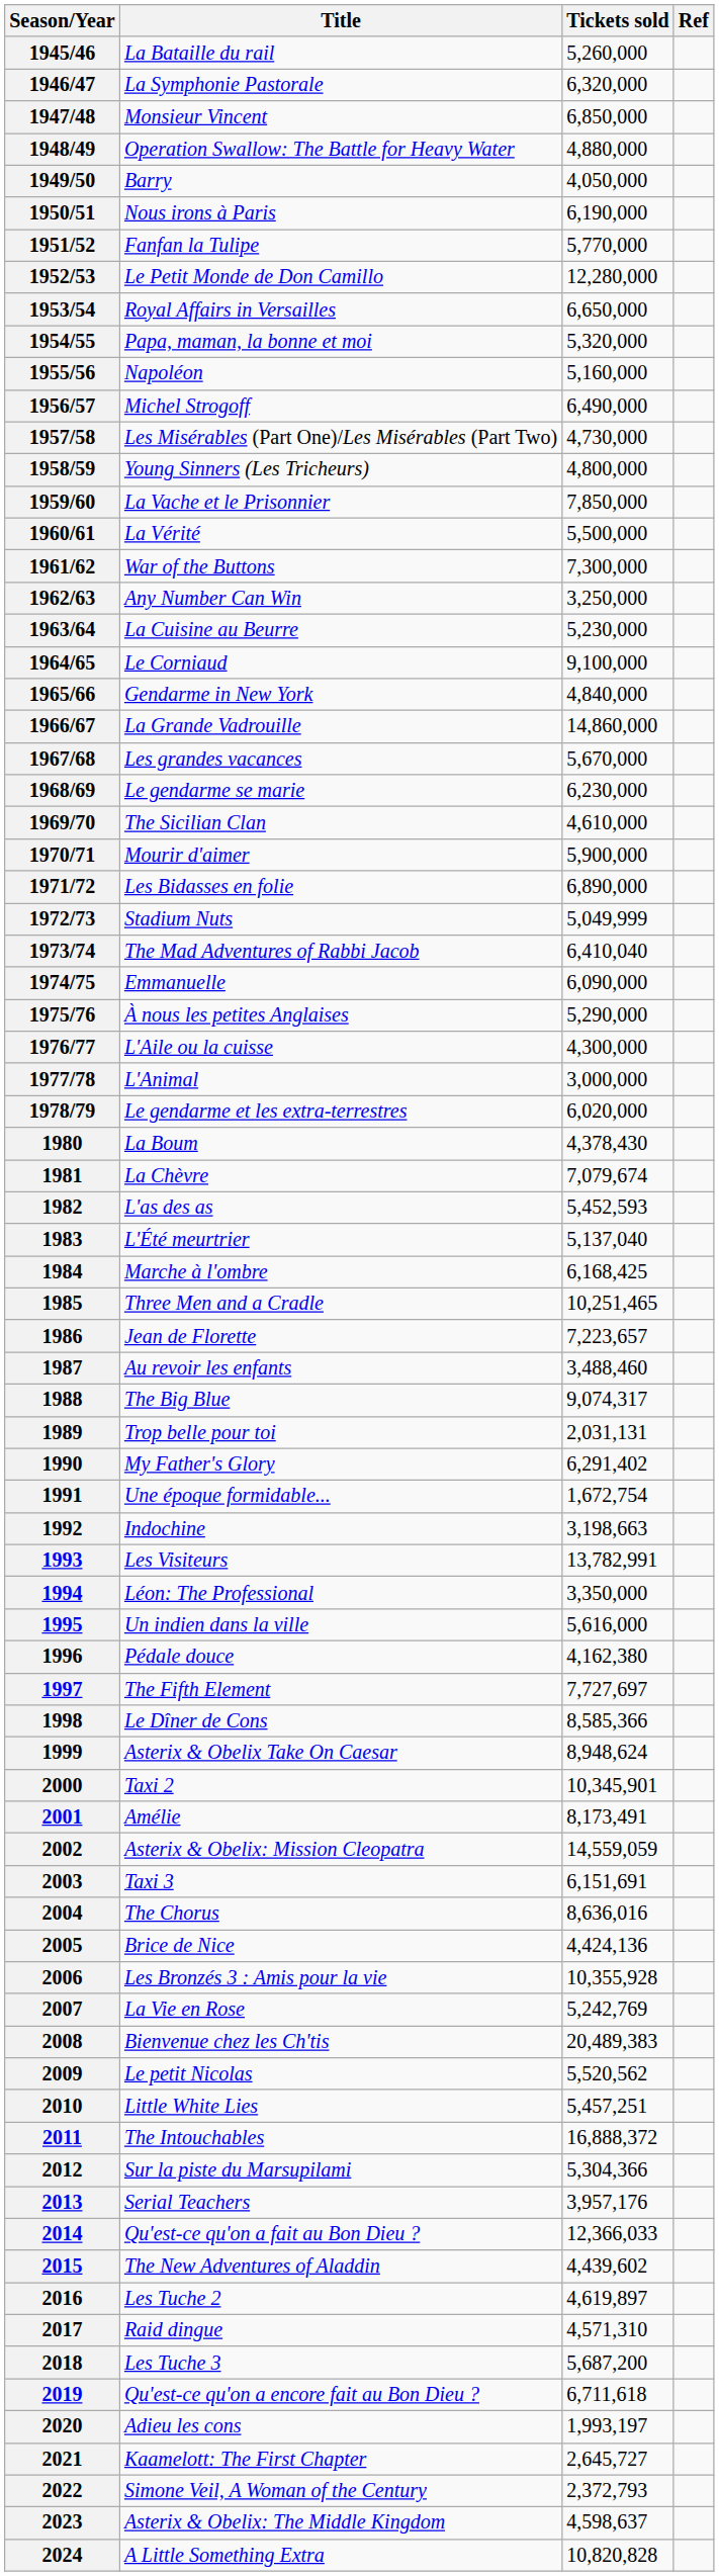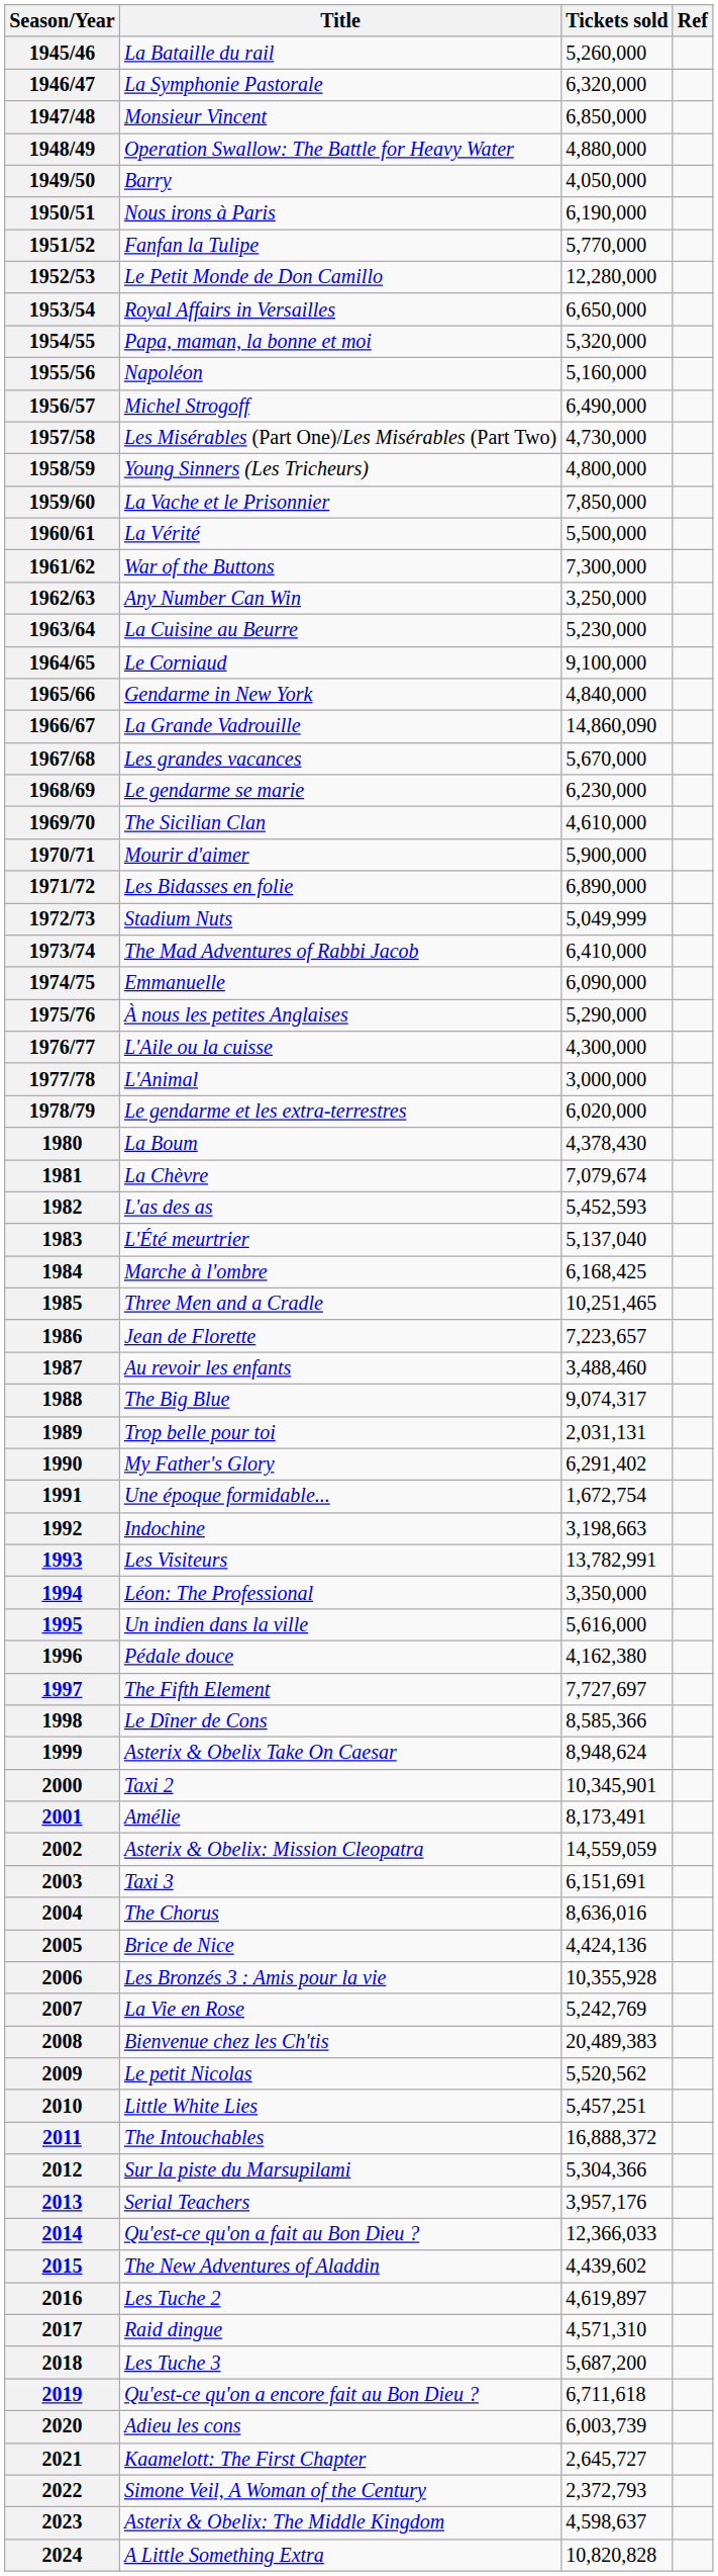 <table class="wikitable sortable">
 <tr>
 <th scope="col">Season/Year</th>
 <th scope="col">Title</th>
 <th scope="col">Tickets sold</th>
 <th scope="col">Ref</th>
 </tr>
 <tr>
 <th scope="row">1945/46</th>
 <td><em><a href='#'>La Bataille du rail</a></em></td>
 <td>5,260,000</td>
 <td></td>
 </tr>
 <tr>
 <th scope="row">1946/47</th>
 <td><em><a href='#'>La Symphonie Pastorale</a></em></td>
 <td>6,320,000</td>
 <td></td>
 </tr>
 <tr>
 <th scope="row">1947/48</th>
 <td><em><a href='#'>Monsieur Vincent</a></em></td>
 <td>6,850,000</td>
 <td></td>
 </tr>
 <tr>
 <th scope="row">1948/49</th>
 <td><em><a href='#'>Operation Swallow: The Battle for Heavy Water</a></em></td>
 <td>4,880,000</td>
 <td></td>
 </tr>
 <tr>
 <th scope="row">1949/50</th>
 <td><em><a href='#'>Barry</a></em></td>
 <td>4,050,000</td>
 <td></td>
 </tr>
 <tr>
 <th scope="row">1950/51</th>
 <td><em><a href='#'>Nous irons à Paris</a></em></td>
 <td>6,190,000</td>
 <td></td>
 </tr>
 <tr>
 <th scope="row">1951/52</th>
 <td><em><a href='#'>Fanfan la Tulipe</a></em></td>
 <td>5,770,000</td>
 <td></td>
 </tr>
 <tr>
 <th scope="row">1952/53</th>
 <td><em><a href='#'>Le Petit Monde de Don Camillo</a></em></td>
 <td>12,280,000</td>
 <td></td>
 </tr>
 <tr>
 <th scope="row">1953/54</th>
 <td><em><a href='#'>Royal Affairs in Versailles</a></em></td>
 <td>6,650,000</td>
 <td></td>
 </tr>
 <tr>
 <th scope="row">1954/55</th>
 <td><em><a href='#'>Papa, maman, la bonne et moi</a></em></td>
 <td>5,320,000</td>
 <td></td>
 </tr>
 <tr>
 <th scope="row">1955/56</th>
 <td><em><a href='#'>Napoléon</a></em></td>
 <td>5,160,000</td>
 <td></td>
 </tr>
 <tr>
 <th scope="row">1956/57</th>
 <td><em><a href='#'>Michel Strogoff</a></em></td>
 <td>6,490,000</td>
 <td></td>
 </tr>
 <tr>
 <th scope="row">1957/58</th>
 <td><em><a href='#'>Les Misérables</a></em> (Part One)/<em>Les Misérables</em> (Part Two)</td>
 <td>4,730,000</td>
 <td></td>
 </tr>
 <tr>
 <th scope="row">1958/59</th>
 <td><em><a href='#'>Young Sinners</a> (Les Tricheurs)</em></td>
 <td>4,800,000</td>
 <td></td>
 </tr>
 <tr>
 <th scope="row">1959/60</th>
 <td><em><a href='#'>La Vache et le Prisonnier</a></em></td>
 <td>7,850,000</td>
 <td></td>
 </tr>
 <tr>
 <th scope="row">1960/61</th>
 <td><em><a href='#'>La Vérité</a></em></td>
 <td>5,500,000</td>
 <td></td>
 </tr>
 <tr>
 <th scope="row">1961/62</th>
 <td><em><a href='#'>War of the Buttons</a></em></td>
 <td>7,300,000</td>
 <td></td>
 </tr>
 <tr>
 <th scope="row">1962/63</th>
 <td><em><a href='#'>Any Number Can Win</a></em></td>
 <td>3,250,000</td>
 <td></td>
 </tr>
 <tr>
 <th scope="row">1963/64</th>
 <td><em><a href='#'>La Cuisine au Beurre</a></em></td>
 <td>5,230,000</td>
 <td></td>
 </tr>
 <tr>
 <th scope="row">1964/65</th>
 <td><em><a href='#'>Le Corniaud</a></em></td>
 <td>9,100,000</td>
 <td></td>
 </tr>
 <tr>
 <th scope="row">1965/66</th>
 <td><em><a href='#'>Gendarme in New York</a></em></td>
 <td>4,840,000</td>
 <td></td>
 </tr>
 <tr>
 <th scope="row">1966/67</th>
 <td><em><a href='#'>La Grande Vadrouille</a></em></td>
-<td>14,860,000</td>
+<td>14,860,090</td>
 <td></td>
 </tr>
 <tr>
 <th scope="row">1967/68</th>
 <td><em><a href='#'>Les grandes vacances</a></em></td>
 <td>5,670,000</td>
 <td></td>
 </tr>
 <tr>
 <th scope="row">1968/69</th>
 <td><em><a href='#'>Le gendarme se marie</a></em></td>
 <td>6,230,000</td>
 <td></td>
 </tr>
 <tr>
 <th scope="row">1969/70</th>
 <td><em><a href='#'>The Sicilian Clan</a></em></td>
 <td>4,610,000</td>
 <td></td>
 </tr>
 <tr>
 <th scope="row">1970/71</th>
 <td><em><a href='#'>Mourir d'aimer</a></em></td>
 <td>5,900,000</td>
 <td></td>
 </tr>
 <tr>
 <th scope="row">1971/72</th>
 <td><em><a href='#'>Les Bidasses en folie</a></em></td>
 <td>6,890,000</td>
 <td></td>
 </tr>
 <tr>
 <th scope="row">1972/73</th>
 <td><em><a href='#'>Stadium Nuts</a></em></td>
 <td>5,049,999</td>
 <td></td>
 </tr>
 <tr>
 <th scope="row">1973/74</th>
 <td><em><a href='#'>The Mad Adventures of Rabbi Jacob</a></em></td>
-<td>6,410,040</td>
+<td>6,410,000</td>
 <td></td>
 </tr>
 <tr>
 <th scope="row">1974/75</th>
 <td><em><a href='#'>Emmanuelle</a></em></td>
 <td>6,090,000</td>
 <td></td>
 </tr>
 <tr>
 <th scope="row">1975/76</th>
 <td><em><a href='#'>À nous les petites Anglaises</a></em></td>
 <td>5,290,000</td>
 <td></td>
 </tr>
 <tr>
 <th scope="row">1976/77</th>
 <td><em><a href='#'>L'Aile ou la cuisse</a></em></td>
 <td>4,300,000</td>
 <td></td>
 </tr>
 <tr>
 <th scope="row">1977/78</th>
 <td><em><a href='#'>L'Animal</a></em></td>
 <td>3,000,000</td>
 <td></td>
 </tr>
 <tr>
 <th scope="row">1978/79</th>
 <td><em><a href='#'>Le gendarme et les extra-terrestres</a></em></td>
 <td>6,020,000</td>
 <td></td>
 </tr>
 <tr>
 <th scope="row">1980</th>
 <td><em><a href='#'>La Boum</a></em></td>
 <td>4,378,430</td>
 <td></td>
 </tr>
 <tr>
 <th scope="row">1981</th>
 <td><em><a href='#'>La Chèvre</a></em></td>
 <td>7,079,674</td>
 <td></td>
 </tr>
 <tr>
 <th scope="row">1982</th>
 <td><em><a href='#'>L'as des as</a></em></td>
 <td>5,452,593</td>
 <td></td>
 </tr>
 <tr>
 <th scope="row">1983</th>
 <td><em><a href='#'>L'Été meurtrier</a></em></td>
 <td>5,137,040</td>
 <td></td>
 </tr>
 <tr>
 <th scope="row">1984</th>
 <td><em><a href='#'>Marche à l'ombre</a></em></td>
 <td>6,168,425</td>
 <td></td>
 </tr>
 <tr>
 <th scope="row">1985</th>
 <td><em><a href='#'>Three Men and a Cradle</a></em></td>
 <td>10,251,465</td>
 <td></td>
 </tr>
 <tr>
 <th scope="row">1986</th>
 <td><em><a href='#'>Jean de Florette</a></em></td>
 <td>7,223,657</td>
 <td></td>
 </tr>
 <tr>
 <th scope="row">1987</th>
 <td><em><a href='#'>Au revoir les enfants</a></em></td>
 <td>3,488,460</td>
 <td></td>
 </tr>
 <tr>
 <th scope="row">1988</th>
 <td><em><a href='#'>The Big Blue</a></em></td>
 <td>9,074,317</td>
 <td></td>
 </tr>
 <tr>
 <th scope="row">1989</th>
 <td><em><a href='#'>Trop belle pour toi</a></em></td>
 <td>2,031,131</td>
 <td></td>
 </tr>
 <tr>
 <th scope="row">1990</th>
 <td><em><a href='#'>My Father's Glory</a></em></td>
 <td>6,291,402</td>
 <td></td>
 </tr>
 <tr>
 <th scope="row">1991</th>
 <td><em><a href='#'>Une époque formidable...</a></em></td>
 <td>1,672,754</td>
 <td></td>
 </tr>
 <tr>
 <th scope="row">1992</th>
 <td><em><a href='#'>Indochine</a></em></td>
 <td>3,198,663</td>
 <td></td>
 </tr>
 <tr>
 <th scope="row"><a href='#'>1993</a></th>
 <td><em><a href='#'>Les Visiteurs</a></em></td>
 <td>13,782,991</td>
 <td></td>
 </tr>
 <tr>
 <th scope="row"><a href='#'>1994</a></th>
 <td><em><a href='#'>Léon: The Professional</a></em></td>
 <td>3,350,000</td>
 <td></td>
 </tr>
 <tr>
 <th scope="row"><a href='#'>1995</a></th>
 <td><em><a href='#'>Un indien dans la ville</a></em></td>
 <td>5,616,000</td>
 <td></td>
 </tr>
 <tr>
 <th scope="row">1996</th>
 <td><em><a href='#'>Pédale douce</a></em></td>
 <td>4,162,380</td>
 <td></td>
 </tr>
 <tr>
 <th scope="row"><a href='#'>1997</a></th>
 <td><em><a href='#'>The Fifth Element</a></em></td>
 <td>7,727,697</td>
 <td></td>
 </tr>
 <tr>
 <th scope="row">1998</th>
 <td><em><a href='#'>Le Dîner de Cons</a></em></td>
 <td>8,585,366</td>
 <td></td>
 </tr>
 <tr>
 <th scope="row">1999</th>
 <td><em><a href='#'>Asterix & Obelix Take On Caesar</a></em></td>
 <td>8,948,624</td>
 <td></td>
 </tr>
 <tr>
 <th scope="row">2000</th>
 <td><em><a href='#'>Taxi 2</a></em></td>
 <td>10,345,901</td>
 <td></td>
 </tr>
 <tr>
 <th scope="row"><a href='#'>2001</a></th>
 <td><em><a href='#'>Amélie</a></em></td>
 <td>8,173,491</td>
 <td></td>
 </tr>
 <tr>
 <th scope="row">2002</th>
 <td><em><a href='#'>Asterix & Obelix: Mission Cleopatra</a></em></td>
 <td>14,559,059</td>
 <td></td>
 </tr>
 <tr>
 <th scope="row">2003</th>
 <td><em><a href='#'>Taxi 3</a></em></td>
 <td>6,151,691</td>
 <td></td>
 </tr>
 <tr>
 <th scope="row">2004</th>
 <td><em><a href='#'>The Chorus</a></em></td>
 <td>8,636,016</td>
 <td></td>
 </tr>
 <tr>
 <th scope="row">2005</th>
 <td><em><a href='#'>Brice de Nice</a></em></td>
 <td>4,424,136</td>
 <td></td>
 </tr>
 <tr>
 <th scope="row">2006</th>
 <td><em><a href='#'>Les Bronzés 3 : Amis pour la vie</a></em></td>
 <td>10,355,928</td>
 <td></td>
 </tr>
 <tr>
 <th scope="row">2007</th>
 <td><em><a href='#'>La Vie en Rose</a></em></td>
 <td>5,242,769</td>
 <td></td>
 </tr>
 <tr>
 <th scope="row">2008</th>
 <td><em><a href='#'>Bienvenue chez les Ch'tis</a></em></td>
 <td>20,489,383</td>
 <td></td>
 </tr>
 <tr>
 <th scope="row">2009</th>
 <td><em><a href='#'>Le petit Nicolas</a></em></td>
 <td>5,520,562</td>
 <td></td>
 </tr>
 <tr>
 <th scope="row">2010</th>
 <td><em><a href='#'>Little White Lies</a></em></td>
 <td>5,457,251</td>
 <td></td>
 </tr>
 <tr>
 <th scope="row"><a href='#'>2011</a></th>
 <td><em><a href='#'>The Intouchables</a></em></td>
 <td>16,888,372</td>
 <td></td>
 </tr>
 <tr>
 <th scope="row">2012</th>
 <td><em><a href='#'>Sur la piste du Marsupilami</a></em></td>
 <td>5,304,366</td>
 <td></td>
 </tr>
 <tr>
 <th scope="row"><a href='#'>2013</a></th>
 <td><em><a href='#'>Serial Teachers</a></em></td>
 <td>3,957,176</td>
 <td></td>
 </tr>
 <tr>
 <th scope="row"><a href='#'>2014</a></th>
 <td><em><a href='#'>Qu'est-ce qu'on a fait au Bon Dieu ?</a></em></td>
 <td>12,366,033</td>
 <td></td>
 </tr>
 <tr>
 <th scope="row"><a href='#'>2015</a></th>
 <td><em><a href='#'>The New Adventures of Aladdin</a></em></td>
 <td>4,439,602</td>
 <td></td>
 </tr>
 <tr>
 <th scope="row">2016</th>
 <td><em><a href='#'>Les Tuche 2</a></em></td>
 <td>4,619,897</td>
 <td></td>
 </tr>
 <tr>
 <th scope="row">2017</th>
 <td><em><a href='#'>Raid dingue</a></em></td>
 <td>4,571,310</td>
 <td></td>
 </tr>
 <tr>
 <th scope="row">2018</th>
 <td><em><a href='#'>Les Tuche 3</a></em></td>
 <td>5,687,200</td>
 <td></td>
 </tr>
 <tr>
 <th scope="row"><a href='#'>2019</a></th>
 <td><em><a href='#'>Qu'est-ce qu'on a encore fait au Bon Dieu ?</a></em></td>
 <td>6,711,618</td>
 <td></td>
 </tr>
 <tr>
 <th scope="row">2020</th>
 <td><em><a href='#'>Adieu les cons</a></em></td>
-<td>1,993,197</td>
+<td>6,003,739</td>
 <td></td>
 </tr>
 <tr>
 <th scope="row">2021</th>
 <td><em><a href='#'>Kaamelott: The First Chapter</a></em></td>
 <td>2,645,727</td>
 <td></td>
 </tr>
 <tr>
 <th scope="row">2022</th>
 <td><em><a href='#'>Simone Veil, A Woman of the Century</a></em></td>
 <td>2,372,793</td>
 <td></td>
 </tr>
 <tr>
 <th scope="row">2023</th>
 <td><em><a href='#'>Asterix & Obelix: The Middle Kingdom</a></em></td>
 <td>4,598,637</td>
 <td></td>
 </tr>
 <tr>
 <th>2024</th>
 <td><a href='#'><em>A Little Something Extra</em></a></td>
 <td>10,820,828</td>
 <td></td>
 </tr>
 </table>
